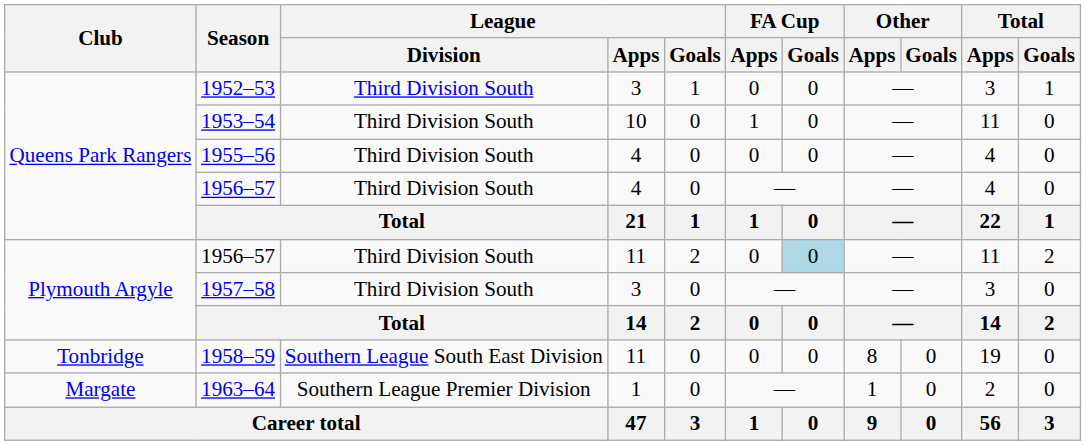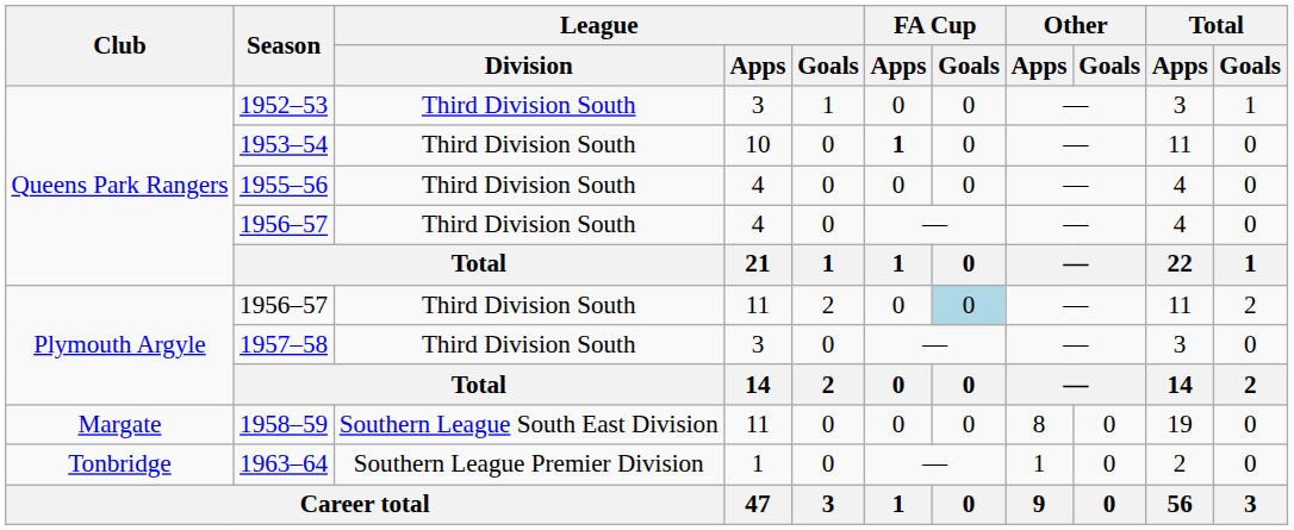 <table class="wikitable" style="text-align: center;">
 <tr>
 <th rowspan="2">Club</th>
 <th rowspan="2">Season</th>
 <th colspan="3">League</th>
 <th colspan="2">FA Cup</th>
 <th colspan="2">Other</th>
 <th colspan="2">Total</th>
 </tr>
 <tr>
 <th>Division</th>
 <th>Apps</th>
 <th>Goals</th>
 <th>Apps</th>
 <th>Goals</th>
 <th>Apps</th>
 <th>Goals</th>
 <th>Apps</th>
 <th>Goals</th>
 </tr>
 <tr>
 <td rowspan="5"><a href='#'>Queens Park Rangers</a></td>
 <td><a href='#'>1952–53</a></td>
 <td><a href='#'>Third Division South</a></td>
 <td>3</td>
 <td>1</td>
 <td>0</td>
 <td>0</td>
 <td colspan="2">—</td>
 <td>3</td>
 <td>1</td>
 </tr>
 <tr>
 <td><a href='#'>1953–54</a></td>
 <td>Third Division South</td>
 <td>10</td>
 <td>0</td>
-<td>1</td>
+<td><strong>1</strong></td>
 <td>0</td>
 <td colspan="2">—</td>
 <td>11</td>
 <td>0</td>
 </tr>
 <tr>
 <td><a href='#'>1955–56</a></td>
 <td>Third Division South</td>
 <td>4</td>
 <td>0</td>
 <td>0</td>
 <td>0</td>
 <td colspan="2">—</td>
 <td>4</td>
 <td>0</td>
 </tr>
 <tr>
 <td><a href='#'>1956–57</a></td>
 <td>Third Division South</td>
 <td>4</td>
 <td>0</td>
 <td colspan="2">—</td>
 <td colspan="2">—</td>
 <td>4</td>
 <td>0</td>
 </tr>
 <tr>
 <th colspan="2">Total</th>
 <th>21</th>
 <th>1</th>
 <th>1</th>
 <th>0</th>
 <th colspan="2">—</th>
 <th>22</th>
 <th>1</th>
 </tr>
 <tr>
 <td rowspan="3"><a href='#'>Plymouth Argyle</a></td>
 <td>1956–57</td>
 <td>Third Division South</td>
 <td>11</td>
 <td>2</td>
 <td>0</td>
 <td style="background: lightblue;">0</td>
 <td colspan="2">—</td>
 <td>11</td>
 <td>2</td>
 </tr>
 <tr>
 <td><a href='#'>1957–58</a></td>
 <td>Third Division South</td>
 <td>3</td>
 <td>0</td>
 <td colspan="2">—</td>
 <td colspan="2">—</td>
 <td>3</td>
 <td>0</td>
 </tr>
 <tr>
 <th colspan="2">Total</th>
 <th>14</th>
 <th>2</th>
 <th>0</th>
 <th>0</th>
 <th colspan="2">—</th>
 <th>14</th>
 <th>2</th>
 </tr>
 <tr>
-<td><a href='#'>Tonbridge</a></td>
+<td><a href='#'>Margate</a></td>
 <td><a href='#'>1958–59</a></td>
 <td><a href='#'>Southern League</a> South East Division</td>
 <td>11</td>
 <td>0</td>
 <td>0</td>
 <td>0</td>
 <td>8</td>
 <td>0</td>
 <td>19</td>
 <td>0</td>
 </tr>
 <tr>
-<td><a href='#'>Margate</a></td>
+<td><a href='#'>Tonbridge</a></td>
 <td><a href='#'>1963–64</a></td>
 <td>Southern League Premier Division</td>
 <td>1</td>
 <td>0</td>
 <td colspan="2">—</td>
 <td>1</td>
 <td>0</td>
 <td>2</td>
 <td>0</td>
 </tr>
 <tr>
 <th colspan="3">Career total</th>
 <th>47</th>
 <th>3</th>
 <th>1</th>
 <th>0</th>
 <th>9</th>
 <th>0</th>
 <th>56</th>
 <th>3</th>
 </tr>
 </table>
